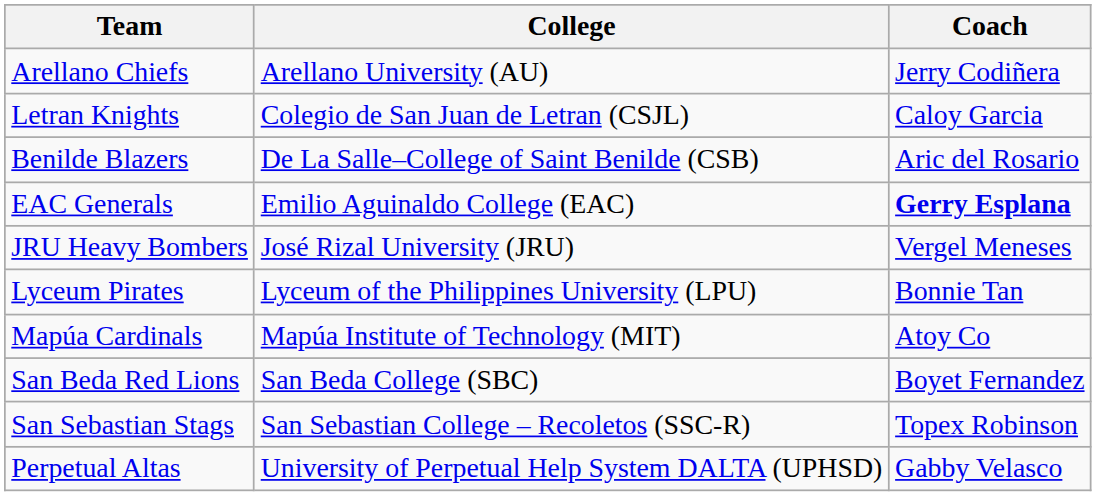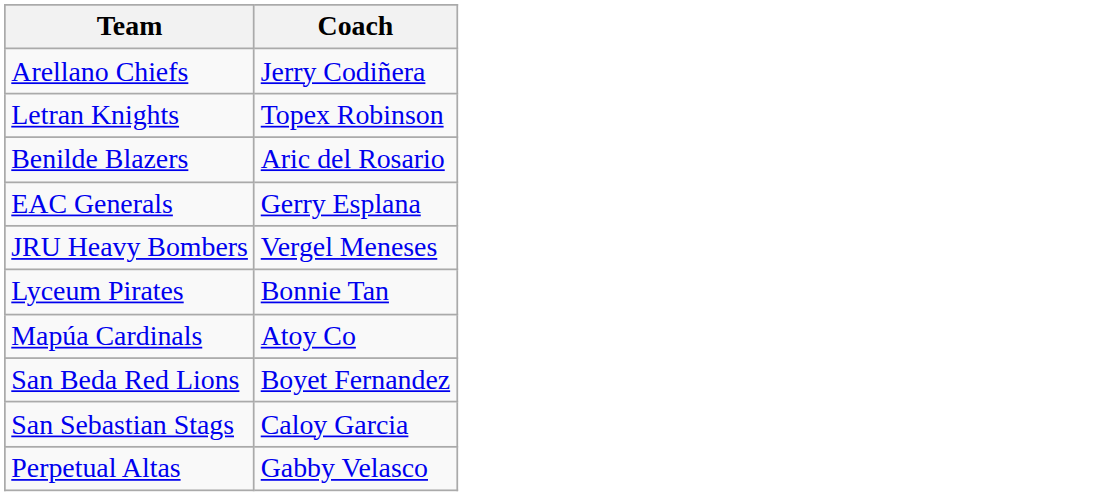 <table class="wikitable">
 <tr>
 <th>Team</th>
-<th>College</th>
 <th>Coach</th>
 </tr>
 <tr>
 <td><a href='#'>Arellano Chiefs</a></td>
-<td><a href='#'>Arellano University</a> (AU)</td>
 <td><a href='#'>Jerry Codiñera</a></td>
 </tr>
 <tr>
 <td><a href='#'>Letran Knights</a></td>
-<td><a href='#'>Colegio de San Juan de Letran</a> (CSJL)</td>
-<td><a href='#'>Caloy Garcia</a></td>
+<td><a href='#'>Topex Robinson</a></td>
 </tr>
 <tr>
 <td><a href='#'>Benilde Blazers</a></td>
-<td><a href='#'>De La Salle–College of Saint Benilde</a> (CSB)</td>
 <td><a href='#'>Aric del Rosario</a></td>
 </tr>
 <tr>
 <td><a href='#'>EAC Generals</a></td>
-<td><a href='#'>Emilio Aguinaldo College</a> (EAC)</td>
-<td><strong><a href='#'>Gerry Esplana</a></strong></td>
+<td><a href='#'>Gerry Esplana</a></td>
 </tr>
 <tr>
 <td><a href='#'>JRU Heavy Bombers</a></td>
-<td><a href='#'>José Rizal University</a> (JRU)</td>
 <td><a href='#'>Vergel Meneses</a></td>
 </tr>
 <tr>
 <td><a href='#'>Lyceum Pirates</a></td>
-<td><a href='#'>Lyceum of the Philippines University</a> (LPU)</td>
 <td><a href='#'>Bonnie Tan</a></td>
 </tr>
 <tr>
 <td><a href='#'>Mapúa Cardinals</a></td>
-<td><a href='#'>Mapúa Institute of Technology</a> (MIT)</td>
 <td><a href='#'>Atoy Co</a></td>
 </tr>
 <tr>
 <td><a href='#'>San Beda Red Lions</a></td>
-<td><a href='#'>San Beda College</a> (SBC)</td>
 <td><a href='#'>Boyet Fernandez</a></td>
 </tr>
 <tr>
 <td><a href='#'>San Sebastian Stags</a></td>
-<td><a href='#'>San Sebastian College – Recoletos</a> (SSC-R)</td>
-<td><a href='#'>Topex Robinson</a></td>
+<td><a href='#'>Caloy Garcia</a></td>
 </tr>
 <tr>
 <td><a href='#'>Perpetual Altas</a></td>
-<td><a href='#'>University of Perpetual Help System DALTA</a> (UPHSD)</td>
 <td><a href='#'>Gabby Velasco</a></td>
 </tr>
 </table>
